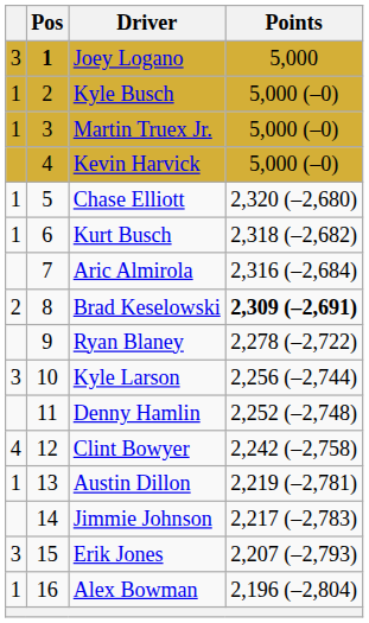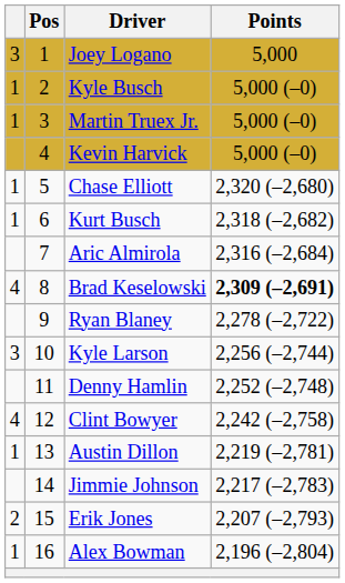 <table class="wikitable" style="font-size: 95%">
 <tr>
 <th></th>
 <th>Pos</th>
 <th>Driver</th>
 <th>Points</th>
 </tr>
 <tr style="background:#D4AF37;">
 <td align="left"> 3</td>
-<td style="text-align:center;"><strong>1</strong></td>
+<td style="text-align:center;">1</td>
 <td><a href='#'>Joey Logano</a></td>
 <td style="text-align:center;">5,000</td>
 </tr>
 <tr style="background:#D4AF37;">
 <td align="left"> 1</td>
 <td style="text-align:center;">2</td>
 <td><a href='#'>Kyle Busch</a></td>
 <td style="text-align:center;">5,000 (–0)</td>
 </tr>
 <tr style="background:#D4AF37;">
 <td align="left"> 1</td>
 <td style="text-align:center;">3</td>
 <td><a href='#'>Martin Truex Jr.</a></td>
 <td style="text-align:center;">5,000 (–0)</td>
 </tr>
 <tr style="background:#D4AF37;">
 <td align="left"></td>
 <td style="text-align:center;">4</td>
 <td><a href='#'>Kevin Harvick</a></td>
 <td style="text-align:center;">5,000 (–0)</td>
 </tr>
 <tr>
 <td align="left"> 1</td>
 <td style="text-align:center;">5</td>
 <td><a href='#'>Chase Elliott</a></td>
 <td style="text-align:center;">2,320 (–2,680)</td>
 </tr>
 <tr>
 <td align="left"> 1</td>
 <td style="text-align:center;">6</td>
 <td><a href='#'>Kurt Busch</a></td>
 <td style="text-align:center;">2,318 (–2,682)</td>
 </tr>
 <tr>
 <td align="left"></td>
 <td style="text-align:center;">7</td>
 <td><a href='#'>Aric Almirola</a></td>
 <td style="text-align:center;">2,316 (–2,684)</td>
 </tr>
 <tr>
-<td align="left"> 2</td>
+<td align="left"> 4</td>
 <td style="text-align:center;">8</td>
 <td><a href='#'>Brad Keselowski</a></td>
 <td style="text-align:center;"><strong>2,309 (–2,691)</strong></td>
 </tr>
 <tr>
 <td align="left"></td>
 <td style="text-align:center;">9</td>
 <td><a href='#'>Ryan Blaney</a></td>
 <td style="text-align:center;">2,278 (–2,722)</td>
 </tr>
 <tr>
 <td align="left"> 3</td>
 <td style="text-align:center;">10</td>
 <td><a href='#'>Kyle Larson</a></td>
 <td style="text-align:center;">2,256 (–2,744)</td>
 </tr>
 <tr>
 <td align="left"></td>
 <td style="text-align:center;">11</td>
 <td><a href='#'>Denny Hamlin</a></td>
 <td style="text-align:center;">2,252 (–2,748)</td>
 </tr>
 <tr>
 <td align="left"> 4</td>
 <td style="text-align:center;">12</td>
 <td><a href='#'>Clint Bowyer</a></td>
 <td style="text-align:center;">2,242 (–2,758)</td>
 </tr>
 <tr>
 <td align="left"> 1</td>
 <td style="text-align:center;">13</td>
 <td><a href='#'>Austin Dillon</a></td>
 <td style="text-align:center;">2,219 (–2,781)</td>
 </tr>
 <tr>
 <td align="left"></td>
 <td style="text-align:center;">14</td>
 <td><a href='#'>Jimmie Johnson</a></td>
 <td style="text-align:center;">2,217 (–2,783)</td>
 </tr>
 <tr>
-<td align="left"> 3</td>
+<td align="left"> 2</td>
 <td style="text-align:center;">15</td>
 <td><a href='#'>Erik Jones</a></td>
 <td style="text-align:center;">2,207 (–2,793)</td>
 </tr>
 <tr>
 <td align="left"> 1</td>
 <td style="text-align:center;">16</td>
 <td><a href='#'>Alex Bowman</a></td>
 <td style="text-align:center;">2,196 (–2,804)</td>
 </tr>
 <tr class="sortbottom">
 <th colspan="9"></th>
 </tr>
 </table>
